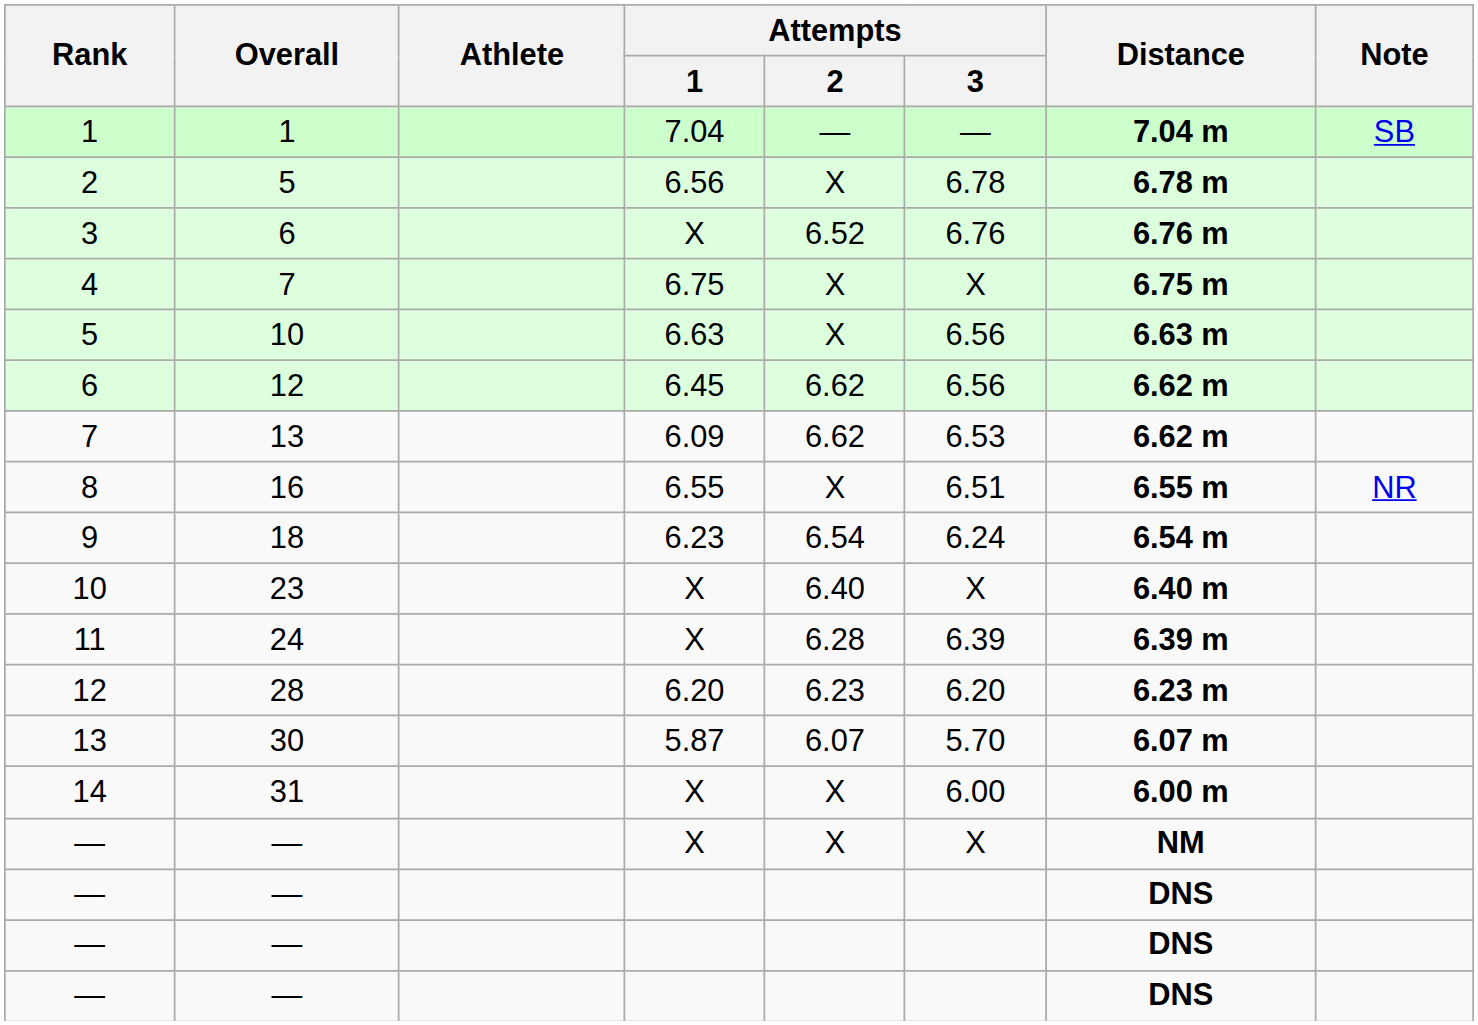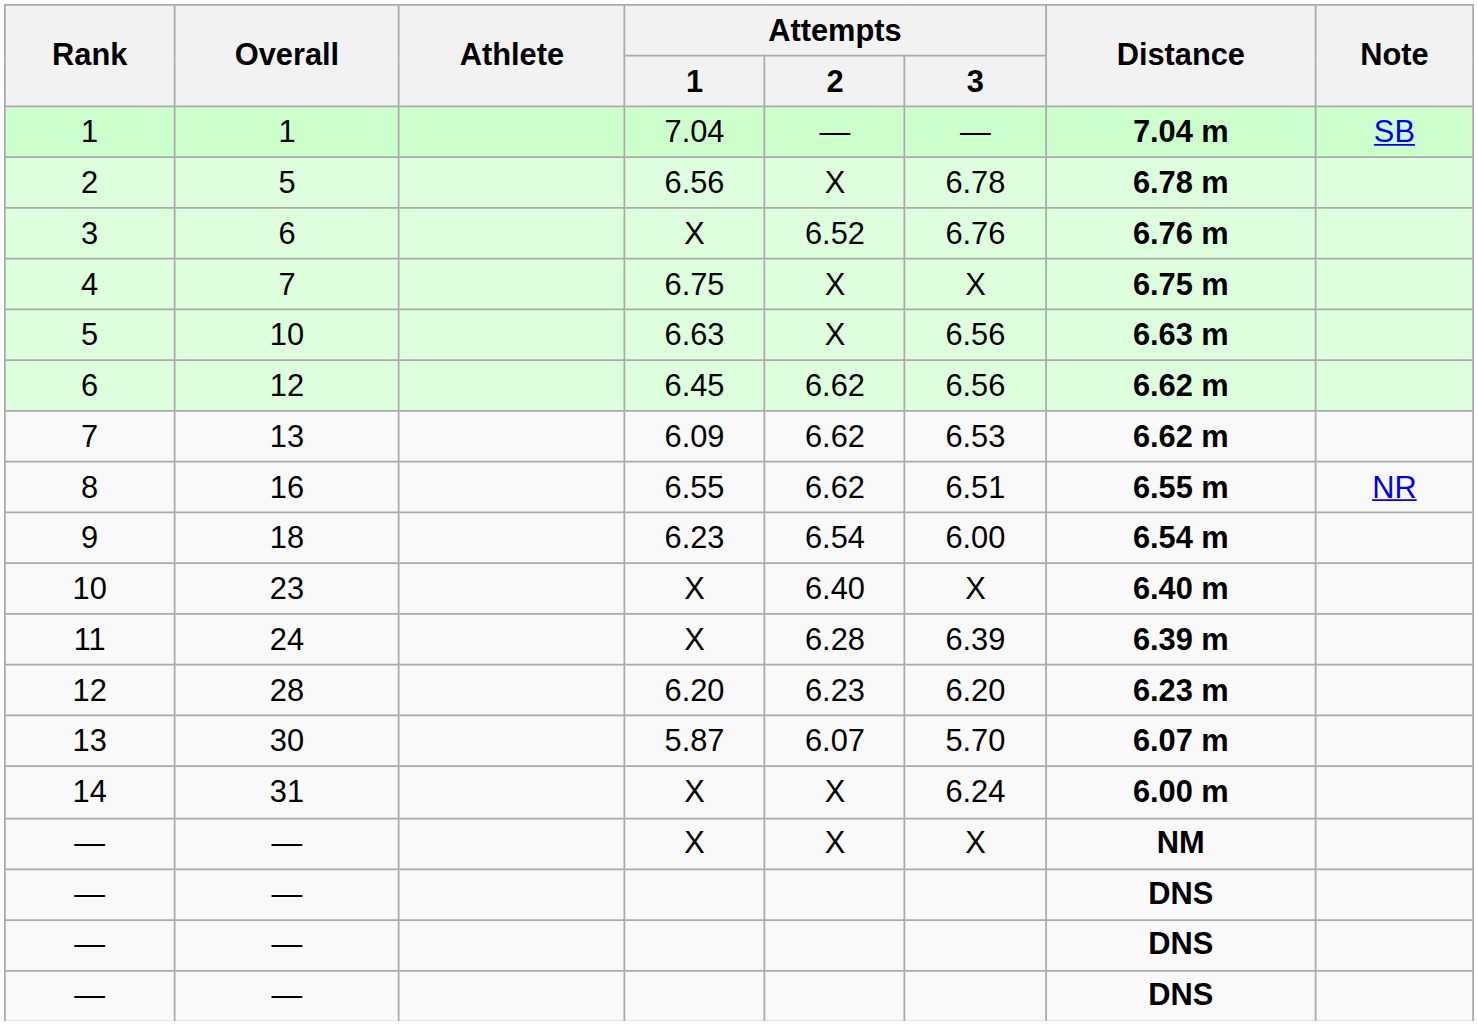 <table class="wikitable" style=" text-align:center; font-size:110%;" width="95%">
 <tr>
 <th rowspan="2">Rank</th>
 <th rowspan="2">Overall</th>
 <th rowspan="2">Athlete</th>
 <th colspan="3">Attempts</th>
 <th rowspan="2">Distance</th>
 <th rowspan="2">Note</th>
 </tr>
 <tr>
 <th>1</th>
 <th>2</th>
 <th>3</th>
 </tr>
 <tr style="background:#ccffcc;">
 <td>1</td>
 <td>1</td>
 <td align=left></td>
 <td>7.04</td>
 <td>—</td>
 <td>—</td>
 <td><strong>7.04 m</strong></td>
 <td><a href='#'>SB</a></td>
 </tr>
 <tr style="background:#ddffdd;">
 <td>2</td>
 <td>5</td>
 <td align=left></td>
 <td>6.56</td>
 <td>X</td>
 <td>6.78</td>
 <td><strong>6.78 m</strong></td>
 <td></td>
 </tr>
 <tr style="background:#ddffdd;">
 <td>3</td>
 <td>6</td>
 <td align=left></td>
 <td>X</td>
 <td>6.52</td>
 <td>6.76</td>
 <td><strong>6.76 m</strong></td>
 <td></td>
 </tr>
 <tr style="background:#ddffdd;">
 <td>4</td>
 <td>7</td>
 <td align=left></td>
 <td>6.75</td>
 <td>X</td>
 <td>X</td>
 <td><strong>6.75 m</strong></td>
 <td></td>
 </tr>
 <tr style="background:#ddffdd;">
 <td>5</td>
 <td>10</td>
 <td align=left></td>
 <td>6.63</td>
 <td>X</td>
 <td>6.56</td>
 <td><strong>6.63 m</strong></td>
 <td></td>
 </tr>
 <tr style="background:#ddffdd;">
 <td>6</td>
 <td>12</td>
 <td align=left></td>
 <td>6.45</td>
 <td>6.62</td>
 <td>6.56</td>
 <td><strong>6.62 m</strong></td>
 <td></td>
 </tr>
 <tr>
 <td>7</td>
 <td>13</td>
 <td align=left></td>
 <td>6.09</td>
 <td>6.62</td>
 <td>6.53</td>
 <td><strong>6.62 m</strong></td>
 <td></td>
 </tr>
 <tr>
 <td>8</td>
 <td>16</td>
 <td align=left></td>
 <td>6.55</td>
-<td>X</td>
+<td>6.62</td>
 <td>6.51</td>
 <td><strong>6.55 m</strong></td>
 <td><a href='#'>NR</a></td>
 </tr>
 <tr>
 <td>9</td>
 <td>18</td>
 <td align=left></td>
 <td>6.23</td>
 <td>6.54</td>
-<td>6.24</td>
+<td>6.00</td>
 <td><strong>6.54 m</strong></td>
 <td></td>
 </tr>
 <tr>
 <td>10</td>
 <td>23</td>
 <td align=left></td>
 <td>X</td>
 <td>6.40</td>
 <td>X</td>
 <td><strong>6.40 m</strong></td>
 <td></td>
 </tr>
 <tr>
 <td>11</td>
 <td>24</td>
 <td align=left></td>
 <td>X</td>
 <td>6.28</td>
 <td>6.39</td>
 <td><strong>6.39 m</strong></td>
 <td></td>
 </tr>
 <tr>
 <td>12</td>
 <td>28</td>
 <td align=left></td>
 <td>6.20</td>
 <td>6.23</td>
 <td>6.20</td>
 <td><strong>6.23 m</strong></td>
 <td></td>
 </tr>
 <tr>
 <td>13</td>
 <td>30</td>
 <td align=left></td>
 <td>5.87</td>
 <td>6.07</td>
 <td>5.70</td>
 <td><strong>6.07 m</strong></td>
 <td></td>
 </tr>
 <tr>
 <td>14</td>
 <td>31</td>
 <td align=left></td>
 <td>X</td>
 <td>X</td>
-<td>6.00</td>
+<td>6.24</td>
 <td><strong>6.00 m</strong></td>
 <td></td>
 </tr>
 <tr>
 <td>—</td>
 <td>—</td>
 <td align=left></td>
 <td>X</td>
 <td>X</td>
 <td>X</td>
 <td><strong>NM </strong></td>
 <td></td>
 </tr>
 <tr>
 <td>—</td>
 <td>—</td>
 <td align=left></td>
 <td></td>
 <td></td>
 <td></td>
 <td><strong>DNS </strong></td>
 <td></td>
 </tr>
 <tr>
 <td>—</td>
 <td>—</td>
 <td align=left></td>
 <td></td>
 <td></td>
 <td></td>
 <td><strong>DNS </strong></td>
 <td></td>
 </tr>
 <tr>
 <td>—</td>
 <td>—</td>
 <td align=left></td>
 <td></td>
 <td></td>
 <td></td>
 <td><strong>DNS </strong></td>
 <td></td>
 </tr>
 </table>
